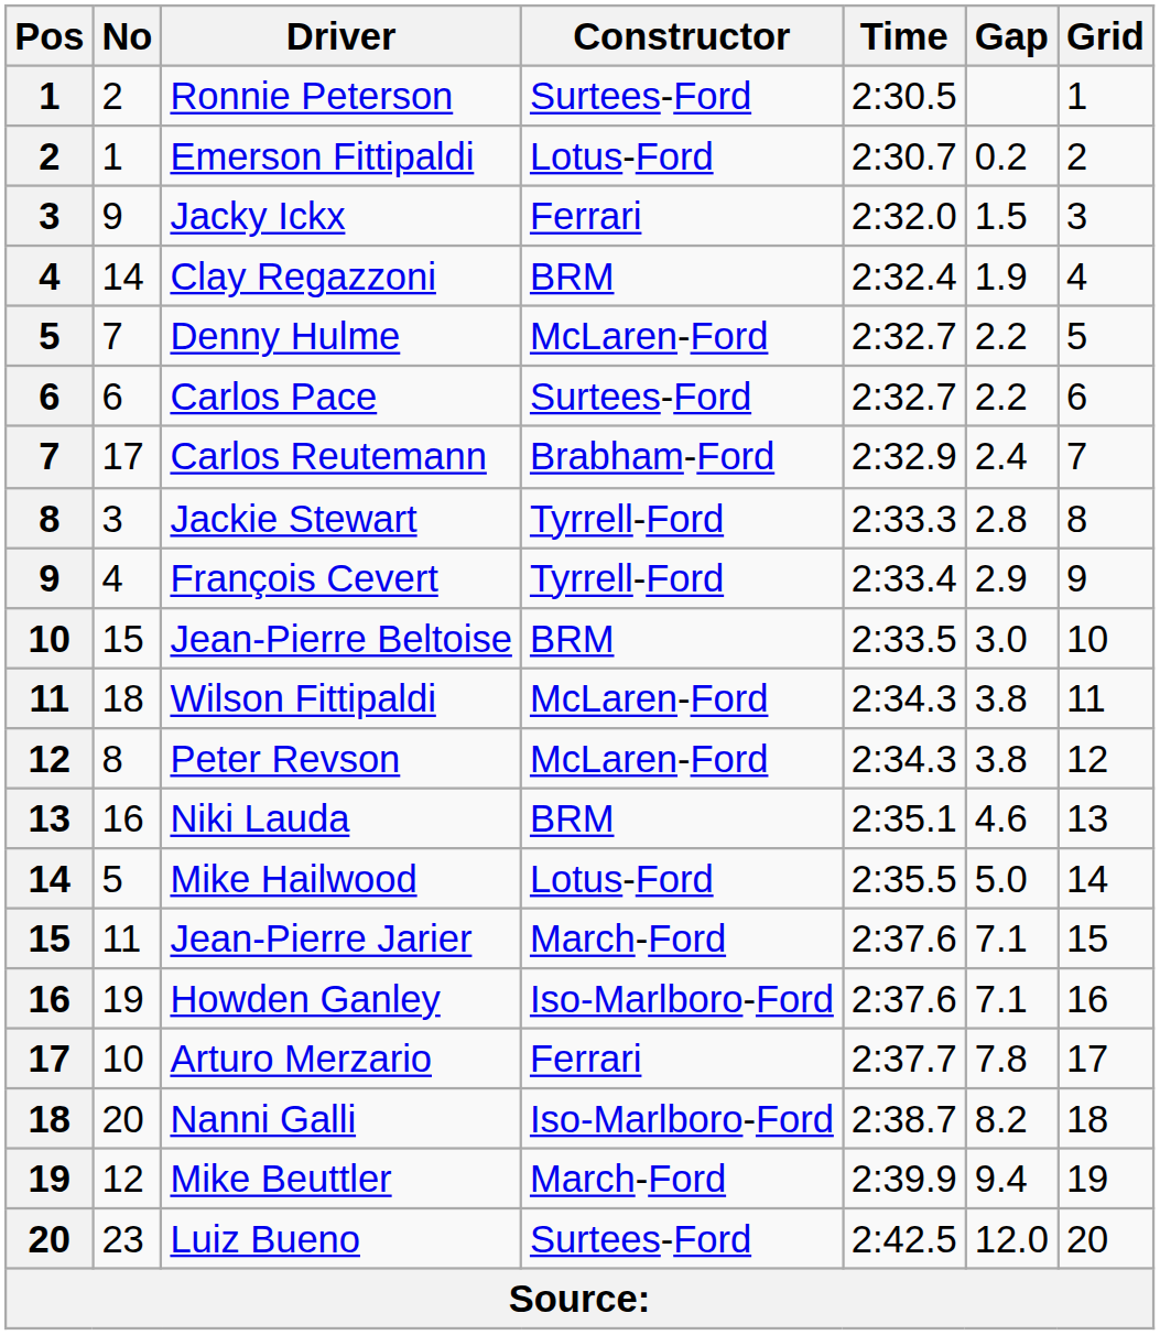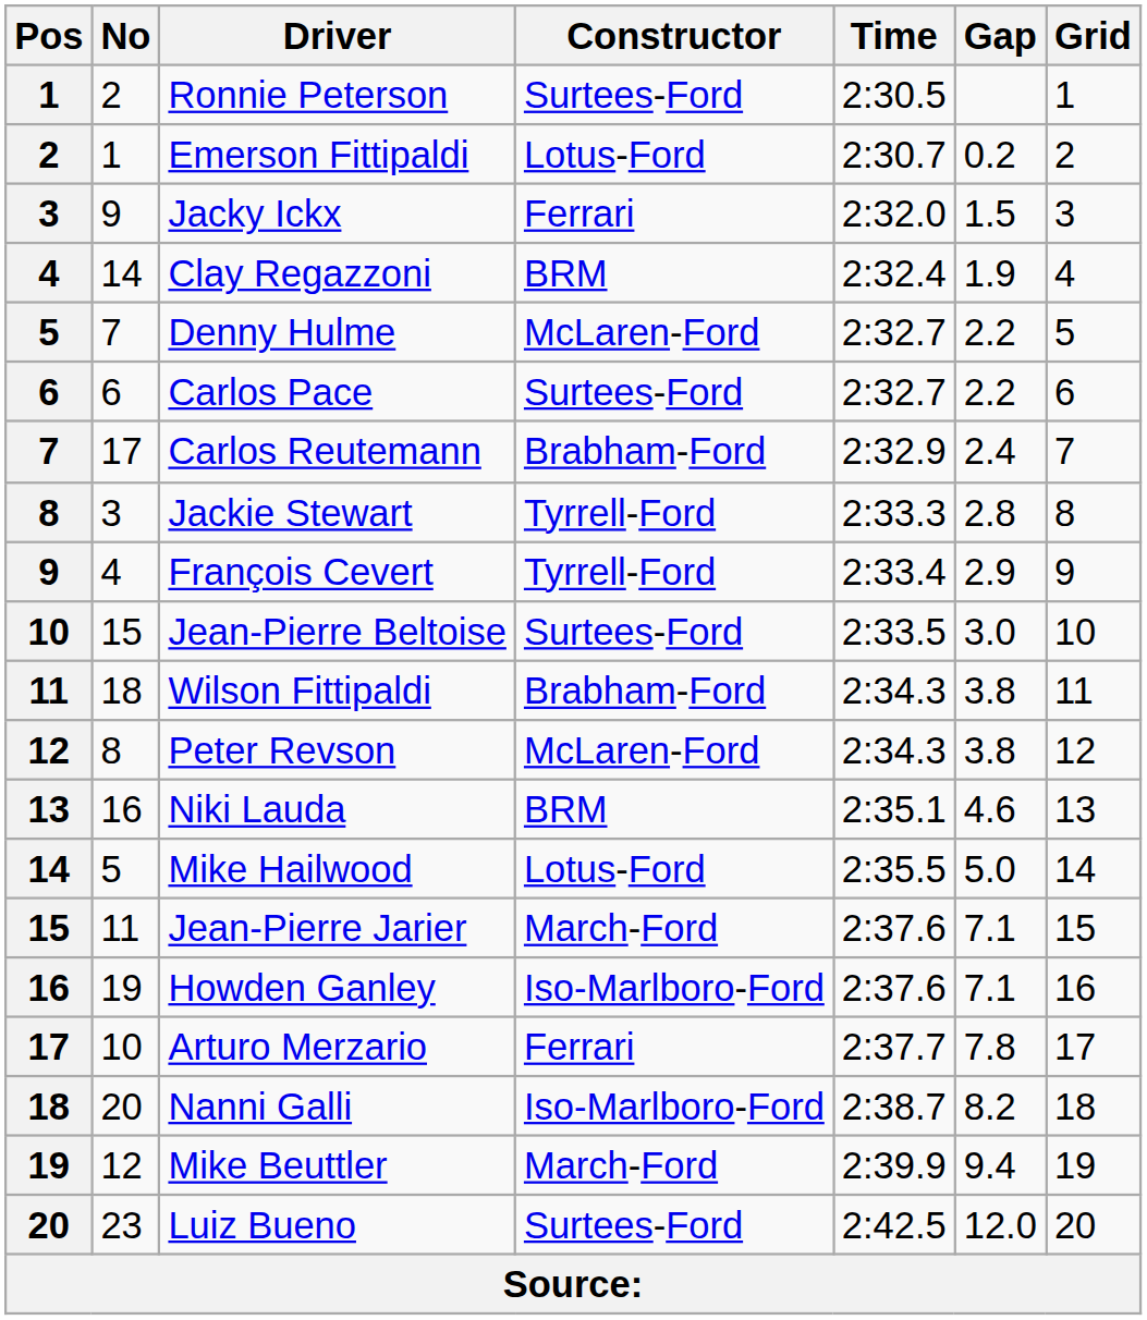 <table class="wikitable" style="font-size: 95%;">
 <tr>
 <th>Pos</th>
 <th>No</th>
 <th>Driver</th>
 <th>Constructor</th>
 <th>Time</th>
 <th>Gap</th>
 <th>Grid</th>
 </tr>
 <tr>
 <th>1</th>
 <td>2</td>
 <td> <a href='#'>Ronnie Peterson</a></td>
 <td><a href='#'>Surtees</a>-<a href='#'>Ford</a></td>
 <td>2:30.5</td>
 <td></td>
 <td>1</td>
 </tr>
 <tr>
 <th>2</th>
 <td>1</td>
 <td> <a href='#'>Emerson Fittipaldi</a></td>
 <td><a href='#'>Lotus</a>-<a href='#'>Ford</a></td>
 <td>2:30.7</td>
 <td>0.2</td>
 <td>2</td>
 </tr>
 <tr>
 <th>3</th>
 <td>9</td>
 <td> <a href='#'>Jacky Ickx</a></td>
 <td><a href='#'>Ferrari</a></td>
 <td>2:32.0</td>
 <td>1.5</td>
 <td>3</td>
 </tr>
 <tr>
 <th>4</th>
 <td>14</td>
 <td> <a href='#'>Clay Regazzoni</a></td>
 <td><a href='#'>BRM</a></td>
 <td>2:32.4</td>
 <td>1.9</td>
 <td>4</td>
 </tr>
 <tr>
 <th>5</th>
 <td>7</td>
 <td> <a href='#'>Denny Hulme</a></td>
 <td><a href='#'>McLaren</a>-<a href='#'>Ford</a></td>
 <td>2:32.7</td>
 <td>2.2</td>
 <td>5</td>
 </tr>
 <tr>
 <th>6</th>
 <td>6</td>
 <td> <a href='#'>Carlos Pace</a></td>
 <td><a href='#'>Surtees</a>-<a href='#'>Ford</a></td>
 <td>2:32.7</td>
 <td>2.2</td>
 <td>6</td>
 </tr>
 <tr>
 <th>7</th>
 <td>17</td>
 <td> <a href='#'>Carlos Reutemann</a></td>
 <td><a href='#'>Brabham</a>-<a href='#'>Ford</a></td>
 <td>2:32.9</td>
 <td>2.4</td>
 <td>7</td>
 </tr>
 <tr>
 <th>8</th>
 <td>3</td>
 <td> <a href='#'>Jackie Stewart</a></td>
 <td><a href='#'>Tyrrell</a>-<a href='#'>Ford</a></td>
 <td>2:33.3</td>
 <td>2.8</td>
 <td>8</td>
 </tr>
 <tr>
 <th>9</th>
 <td>4</td>
 <td> <a href='#'>François Cevert</a></td>
 <td><a href='#'>Tyrrell</a>-<a href='#'>Ford</a></td>
 <td>2:33.4</td>
 <td>2.9</td>
 <td>9</td>
 </tr>
 <tr>
 <th>10</th>
 <td>15</td>
 <td> <a href='#'>Jean-Pierre Beltoise</a></td>
-<td><a href='#'>BRM</a></td>
+<td><a href='#'>Surtees</a>-<a href='#'>Ford</a></td>
 <td>2:33.5</td>
 <td>3.0</td>
 <td>10</td>
 </tr>
 <tr>
 <th>11</th>
 <td>18</td>
 <td> <a href='#'>Wilson Fittipaldi</a></td>
-<td><a href='#'>McLaren</a>-<a href='#'>Ford</a></td>
+<td><a href='#'>Brabham</a>-<a href='#'>Ford</a></td>
 <td>2:34.3</td>
 <td>3.8</td>
 <td>11</td>
 </tr>
 <tr>
 <th>12</th>
 <td>8</td>
 <td> <a href='#'>Peter Revson</a></td>
 <td><a href='#'>McLaren</a>-<a href='#'>Ford</a></td>
 <td>2:34.3</td>
 <td>3.8</td>
 <td>12</td>
 </tr>
 <tr>
 <th>13</th>
 <td>16</td>
 <td> <a href='#'>Niki Lauda</a></td>
 <td><a href='#'>BRM</a></td>
 <td>2:35.1</td>
 <td>4.6</td>
 <td>13</td>
 </tr>
 <tr>
 <th>14</th>
 <td>5</td>
 <td> <a href='#'>Mike Hailwood</a></td>
 <td><a href='#'>Lotus</a>-<a href='#'>Ford</a></td>
 <td>2:35.5</td>
 <td>5.0</td>
 <td>14</td>
 </tr>
 <tr>
 <th>15</th>
 <td>11</td>
 <td> <a href='#'>Jean-Pierre Jarier</a></td>
 <td><a href='#'>March</a>-<a href='#'>Ford</a></td>
 <td>2:37.6</td>
 <td>7.1</td>
 <td>15</td>
 </tr>
 <tr>
 <th>16</th>
 <td>19</td>
 <td> <a href='#'>Howden Ganley</a></td>
 <td><a href='#'>Iso-Marlboro</a>-<a href='#'>Ford</a></td>
 <td>2:37.6</td>
 <td>7.1</td>
 <td>16</td>
 </tr>
 <tr>
 <th>17</th>
 <td>10</td>
 <td> <a href='#'>Arturo Merzario</a></td>
 <td><a href='#'>Ferrari</a></td>
 <td>2:37.7</td>
 <td>7.8</td>
 <td>17</td>
 </tr>
 <tr>
 <th>18</th>
 <td>20</td>
 <td> <a href='#'>Nanni Galli</a></td>
 <td><a href='#'>Iso-Marlboro</a>-<a href='#'>Ford</a></td>
 <td>2:38.7</td>
 <td>8.2</td>
 <td>18</td>
 </tr>
 <tr>
 <th>19</th>
 <td>12</td>
 <td> <a href='#'>Mike Beuttler</a></td>
 <td><a href='#'>March</a>-<a href='#'>Ford</a></td>
 <td>2:39.9</td>
 <td>9.4</td>
 <td>19</td>
 </tr>
 <tr>
 <th>20</th>
 <td>23</td>
 <td> <a href='#'>Luiz Bueno</a></td>
 <td><a href='#'>Surtees</a>-<a href='#'>Ford</a></td>
 <td>2:42.5</td>
 <td>12.0</td>
 <td>20</td>
 </tr>
 <tr>
 <th colspan="7">Source:</th>
 </tr>
 </table>
